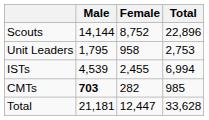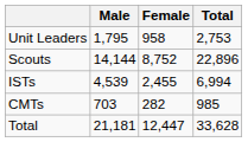 <table class="wikitable">
 <tr>
 <th></th>
 <th>Male</th>
 <th>Female</th>
 <th>Total</th>
 </tr>
 <tr>
+<td>Unit Leaders</td>
+<td>1,795</td>
+<td>958</td>
+<td>2,753</td>
+</tr>
+<tr>
 <td>Scouts</td>
 <td>14,144</td>
 <td>8,752</td>
 <td>22,896</td>
-</tr>
-<tr>
-<td>Unit Leaders</td>
-<td>1,795</td>
-<td>958</td>
-<td>2,753</td>
 </tr>
 <tr>
 <td>ISTs</td>
 <td>4,539</td>
 <td>2,455</td>
 <td>6,994</td>
 </tr>
 <tr>
 <td>CMTs</td>
-<td><strong>703</strong></td>
+<td>703</td>
 <td>282</td>
 <td>985</td>
 </tr>
 <tr>
 <td>Total</td>
 <td>21,181</td>
 <td>12,447</td>
 <td>33,628</td>
 </tr>
 </table>
